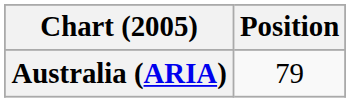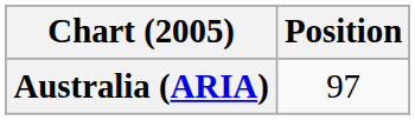 <table class="wikitable sortable plainrowheaders" style="text-align:center;">
 <tr>
 <th scope="col">Chart (2005)</th>
 <th scope="col">Position</th>
 </tr>
 <tr>
 <th scope="row">Australia (<a href='#'>ARIA</a>)</th>
-<td align="center">79</td>
+<td align="center">97</td>
 </tr>
 </table>
